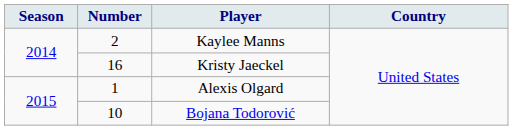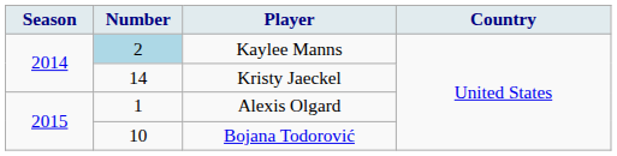 <table class="wikitable">
 <tr>
 <th width=70px style="background:#E1EBEE; color:navy; text-align: center">Season</th>
 <th width=70px style="background:#E1EBEE; color:navy">Number</th>
 <th width=180px style="background:#E1EBEE; color:navy">Player</th>
 <th width=180px style="background:#E1EBEE; color:navy">Country</th>
 </tr>
 <tr style="text-align:left;">
 <td rowspan="2" style="text-align:center;"><a href='#'>2014</a></td>
-<td align=center>2</td>
+<td align=center style="background: lightblue;">2</td>
 <td align=center>Kaylee Manns</td>
 <td rowspan="4" align=center> <a href='#'>United States</a></td>
 </tr>
 <tr style="text-align:left;">
-<td style="text-align:center;">16</td>
+<td style="text-align:center;">14</td>
 <td align=center>Kristy Jaeckel</td>
 </tr>
 <tr style="text-align:left;">
 <td rowspan="2" style="text-align:center;"><a href='#'>2015</a></td>
 <td align=center>1</td>
 <td align=center>Alexis Olgard</td>
 </tr>
 <tr style="text-align:left;">
 <td style="text-align:center;">10</td>
 <td align=center><a href='#'>Bojana Todorović</a></td>
 </tr>
 </table>
